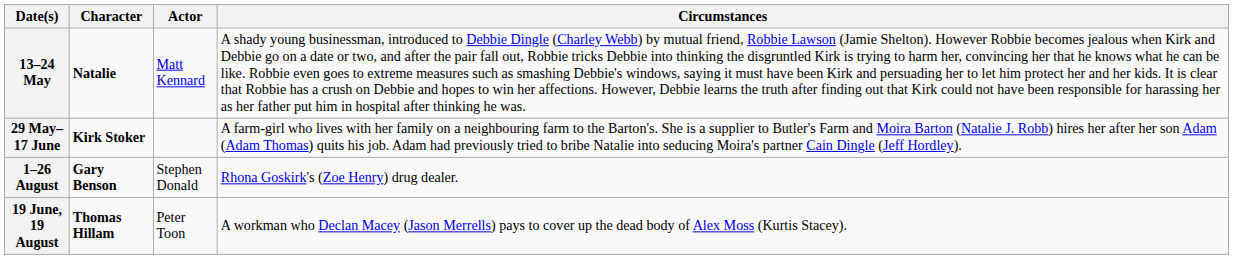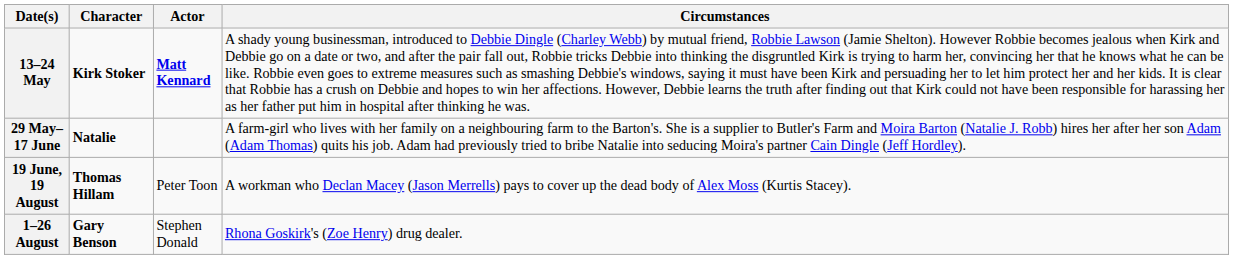 <table class="wikitable plainrowheaders" style="font-size:90%">
 <tr>
 <th scope="col">Date(s)</th>
 <th scope="col">Character</th>
 <th scope="col">Actor</th>
 <th scope="col">Circumstances</th>
 </tr>
 <tr>
 <th scope="row">13–24 May</th>
-<td nowrap><strong>Natalie</strong></td>
-<td><a href='#'>Matt Kennard</a></td>
+<td nowrap><strong>Kirk Stoker</strong></td>
+<td><strong><a href='#'>Matt Kennard</a></strong></td>
 <td>A shady young businessman, introduced to <a href='#'>Debbie Dingle</a> (<a href='#'>Charley Webb</a>) by mutual friend, <a href='#'>Robbie Lawson</a> (Jamie Shelton). However Robbie becomes jealous when Kirk and Debbie go on a date or two, and after the pair fall out, Robbie tricks Debbie into thinking the disgruntled Kirk is trying to harm her, convincing her that he knows what he can be like. Robbie even goes to extreme measures such as smashing Debbie's windows, saying it must have been Kirk and persuading her to let him protect her and her kids. It is clear that Robbie has a crush on Debbie and hopes to win her affections. However, Debbie learns the truth after finding out that Kirk could not have been responsible for harassing her as her father put him in hospital after thinking he was.</td>
 </tr>
 <tr>
 <th scope="row">29 May–17 June</th>
-<td nowrap><strong>Kirk Stoker</strong></td>
+<td nowrap><strong>Natalie</strong></td>
 <td></td>
 <td>A farm-girl who lives with her family on a neighbouring farm to the Barton's. She is a supplier to Butler's Farm and <a href='#'>Moira Barton</a> (<a href='#'>Natalie J. Robb</a>) hires her after her son <a href='#'>Adam</a> (<a href='#'>Adam Thomas</a>) quits his job. Adam had previously tried to bribe Natalie into seducing Moira's partner <a href='#'>Cain Dingle</a> (<a href='#'>Jeff Hordley</a>).</td>
+</tr>
+<tr>
+<th scope="row">19 June, 19 August</th>
+<td><strong>Thomas Hillam</strong></td>
+<td>Peter Toon</td>
+<td>A workman who <a href='#'>Declan Macey</a> (<a href='#'>Jason Merrells</a>) pays to cover up the dead body of <a href='#'>Alex Moss</a> (Kurtis Stacey).</td>
 </tr>
 <tr>
 <th scope="row">1–26 August</th>
 <td><strong>Gary Benson</strong></td>
 <td>Stephen Donald</td>
 <td><a href='#'>Rhona Goskirk</a>'s (<a href='#'>Zoe Henry</a>) drug dealer.</td>
 </tr>
-<tr>
-<th scope="row">19 June, 19 August</th>
-<td><strong>Thomas Hillam</strong></td>
-<td>Peter Toon</td>
-<td>A workman who <a href='#'>Declan Macey</a> (<a href='#'>Jason Merrells</a>) pays to cover up the dead body of <a href='#'>Alex Moss</a> (Kurtis Stacey).</td>
-</tr>
 </table>
